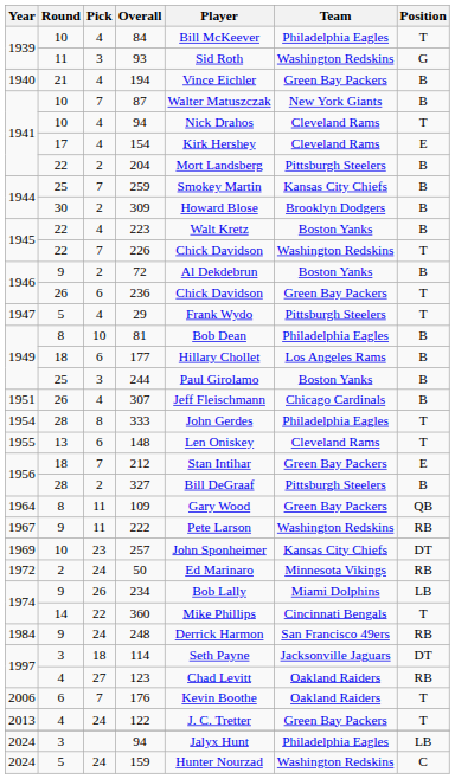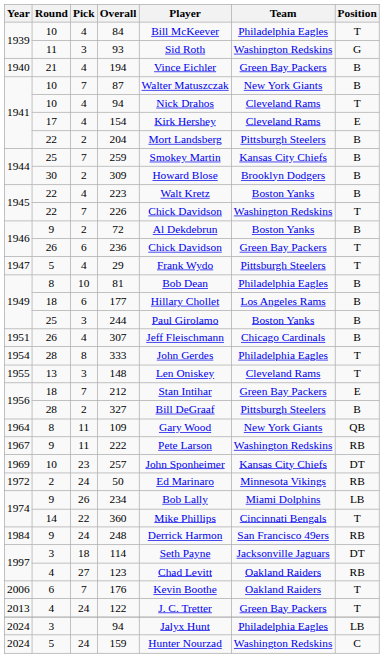 <table class="wikitable sortable" style="text-align: center;">
 <tr>
 <th>Year</th>
 <th>Round</th>
 <th>Pick</th>
 <th>Overall</th>
 <th>Player</th>
 <th>Team</th>
 <th>Position</th>
 </tr>
 <tr>
 <td rowspan="2">1939</td>
 <td>10</td>
 <td>4</td>
 <td>84</td>
 <td><a href='#'>Bill McKeever</a></td>
 <td><a href='#'>Philadelphia Eagles</a></td>
 <td>T</td>
 </tr>
 <tr>
 <td>11</td>
 <td>3</td>
 <td>93</td>
 <td><a href='#'>Sid Roth</a></td>
 <td><a href='#'>Washington Redskins</a></td>
 <td>G</td>
 </tr>
 <tr>
 <td>1940</td>
 <td>21</td>
 <td>4</td>
 <td>194</td>
 <td><a href='#'>Vince Eichler</a></td>
 <td><a href='#'>Green Bay Packers</a></td>
 <td>B</td>
 </tr>
 <tr>
 <td rowspan="4">1941</td>
 <td>10</td>
 <td>7</td>
 <td>87</td>
 <td><a href='#'>Walter Matuszczak</a></td>
 <td><a href='#'>New York Giants</a></td>
 <td>B</td>
 </tr>
 <tr>
 <td>10</td>
 <td>4</td>
 <td>94</td>
 <td><a href='#'>Nick Drahos</a></td>
 <td><a href='#'>Cleveland Rams</a></td>
 <td>T</td>
 </tr>
 <tr>
 <td>17</td>
 <td>4</td>
 <td>154</td>
 <td><a href='#'>Kirk Hershey</a></td>
 <td><a href='#'>Cleveland Rams</a></td>
 <td>E</td>
 </tr>
 <tr>
 <td>22</td>
 <td>2</td>
 <td>204</td>
 <td><a href='#'>Mort Landsberg</a></td>
 <td><a href='#'>Pittsburgh Steelers</a></td>
 <td>B</td>
 </tr>
 <tr>
 <td rowspan="2">1944</td>
 <td>25</td>
 <td>7</td>
 <td>259</td>
 <td><a href='#'>Smokey Martin</a></td>
 <td><a href='#'>Kansas City Chiefs</a></td>
 <td>B</td>
 </tr>
 <tr>
 <td>30</td>
 <td>2</td>
 <td>309</td>
 <td><a href='#'>Howard Blose</a></td>
 <td><a href='#'>Brooklyn Dodgers</a></td>
 <td>B</td>
 </tr>
 <tr>
 <td rowspan="2">1945</td>
 <td>22</td>
 <td>4</td>
 <td>223</td>
 <td><a href='#'>Walt Kretz</a></td>
 <td><a href='#'>Boston Yanks</a></td>
 <td>B</td>
 </tr>
 <tr>
 <td>22</td>
 <td>7</td>
 <td>226</td>
 <td><a href='#'>Chick Davidson</a></td>
 <td><a href='#'>Washington Redskins</a></td>
 <td>T</td>
 </tr>
 <tr>
 <td rowspan="2">1946</td>
 <td>9</td>
 <td>2</td>
 <td>72</td>
 <td><a href='#'>Al Dekdebrun</a></td>
 <td><a href='#'>Boston Yanks</a></td>
 <td>B</td>
 </tr>
 <tr>
 <td>26</td>
 <td>6</td>
 <td>236</td>
 <td><a href='#'>Chick Davidson</a></td>
 <td><a href='#'>Green Bay Packers</a></td>
 <td>T</td>
 </tr>
 <tr>
 <td>1947</td>
 <td>5</td>
 <td>4</td>
 <td>29</td>
 <td><a href='#'>Frank Wydo</a></td>
 <td><a href='#'>Pittsburgh Steelers</a></td>
 <td>T</td>
 </tr>
 <tr>
 <td rowspan="3">1949</td>
 <td>8</td>
 <td>10</td>
 <td>81</td>
 <td><a href='#'>Bob Dean</a></td>
 <td><a href='#'>Philadelphia Eagles</a></td>
 <td>B</td>
 </tr>
 <tr>
 <td>18</td>
 <td>6</td>
 <td>177</td>
 <td><a href='#'>Hillary Chollet</a></td>
 <td><a href='#'>Los Angeles Rams</a></td>
 <td>B</td>
 </tr>
 <tr>
 <td>25</td>
 <td>3</td>
 <td>244</td>
 <td><a href='#'>Paul Girolamo</a></td>
 <td><a href='#'>Boston Yanks</a></td>
 <td>B</td>
 </tr>
 <tr>
 <td>1951</td>
 <td>26</td>
 <td>4</td>
 <td>307</td>
 <td><a href='#'>Jeff Fleischmann</a></td>
 <td><a href='#'>Chicago Cardinals</a></td>
 <td>B</td>
 </tr>
 <tr>
 <td>1954</td>
 <td>28</td>
 <td>8</td>
 <td>333</td>
 <td><a href='#'>John Gerdes</a></td>
 <td><a href='#'>Philadelphia Eagles</a></td>
 <td>T</td>
 </tr>
 <tr>
 <td>1955</td>
 <td>13</td>
-<td>6</td>
+<td>3</td>
 <td>148</td>
 <td><a href='#'>Len Oniskey</a></td>
 <td><a href='#'>Cleveland Rams</a></td>
 <td>T</td>
 </tr>
 <tr>
 <td rowspan="2">1956</td>
 <td>18</td>
 <td>7</td>
 <td>212</td>
 <td><a href='#'>Stan Intihar</a></td>
 <td><a href='#'>Green Bay Packers</a></td>
 <td>E</td>
 </tr>
 <tr>
 <td>28</td>
 <td>2</td>
 <td>327</td>
 <td><a href='#'>Bill DeGraaf</a></td>
 <td><a href='#'>Pittsburgh Steelers</a></td>
 <td>B</td>
 </tr>
 <tr>
 <td>1964</td>
 <td>8</td>
 <td>11</td>
 <td>109</td>
 <td><a href='#'>Gary Wood</a></td>
-<td><a href='#'>Green Bay Packers</a></td>
+<td><a href='#'>New York Giants</a></td>
 <td>QB</td>
 </tr>
 <tr>
 <td>1967</td>
 <td>9</td>
 <td>11</td>
 <td>222</td>
 <td><a href='#'>Pete Larson</a></td>
 <td><a href='#'>Washington Redskins</a></td>
 <td>RB</td>
 </tr>
 <tr>
 <td>1969</td>
 <td>10</td>
 <td>23</td>
 <td>257</td>
 <td><a href='#'>John Sponheimer</a></td>
 <td><a href='#'>Kansas City Chiefs</a></td>
 <td>DT</td>
 </tr>
 <tr>
 <td>1972</td>
 <td>2</td>
 <td>24</td>
 <td>50</td>
 <td><a href='#'>Ed Marinaro</a></td>
 <td><a href='#'>Minnesota Vikings</a></td>
 <td>RB</td>
 </tr>
 <tr>
 <td rowspan="2">1974</td>
 <td>9</td>
 <td>26</td>
 <td>234</td>
 <td><a href='#'>Bob Lally</a></td>
 <td><a href='#'>Miami Dolphins</a></td>
 <td>LB</td>
 </tr>
 <tr>
 <td>14</td>
 <td>22</td>
 <td>360</td>
 <td><a href='#'>Mike Phillips</a></td>
 <td><a href='#'>Cincinnati Bengals</a></td>
 <td>T</td>
 </tr>
 <tr>
 <td>1984</td>
 <td>9</td>
 <td>24</td>
 <td>248</td>
 <td><a href='#'>Derrick Harmon</a></td>
 <td><a href='#'>San Francisco 49ers</a></td>
 <td>RB</td>
 </tr>
 <tr>
 <td rowspan="2">1997</td>
 <td>3</td>
 <td>18</td>
 <td>114</td>
 <td><a href='#'>Seth Payne</a></td>
 <td><a href='#'>Jacksonville Jaguars</a></td>
 <td>DT</td>
 </tr>
 <tr>
 <td>4</td>
 <td>27</td>
 <td>123</td>
 <td><a href='#'>Chad Levitt</a></td>
 <td><a href='#'>Oakland Raiders</a></td>
 <td>RB</td>
 </tr>
 <tr>
 <td>2006</td>
 <td>6</td>
 <td>7</td>
 <td>176</td>
 <td><a href='#'>Kevin Boothe</a></td>
 <td><a href='#'>Oakland Raiders</a></td>
 <td>T</td>
 </tr>
 <tr>
 <td>2013</td>
 <td>4</td>
 <td>24</td>
 <td>122</td>
 <td><a href='#'>J. C. Tretter</a></td>
 <td><a href='#'>Green Bay Packers</a></td>
 <td>T</td>
 </tr>
 <tr>
 </tr>
 <tr>
 <td>2024</td>
 <td>3</td>
 <td></td>
 <td>94</td>
 <td><a href='#'>Jalyx Hunt</a></td>
 <td><a href='#'>Philadelphia Eagles</a></td>
 <td>LB</td>
 </tr>
 <tr>
 <td>2024</td>
 <td>5</td>
 <td>24</td>
 <td>159</td>
 <td><a href='#'>Hunter Nourzad</a></td>
 <td><a href='#'>Washington Redskins</a></td>
 <td>C</td>
 </tr>
 </table>
